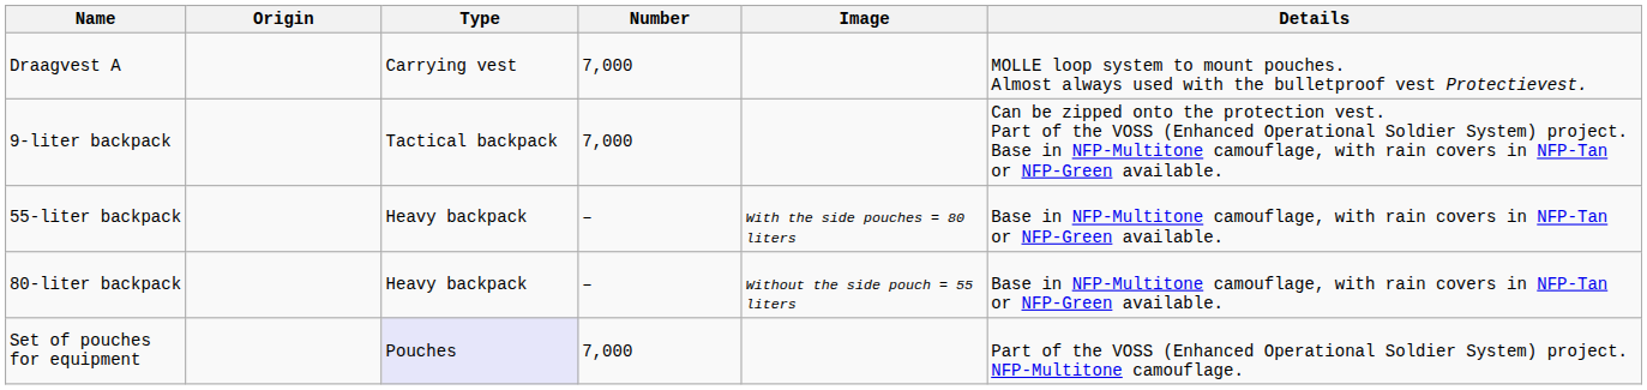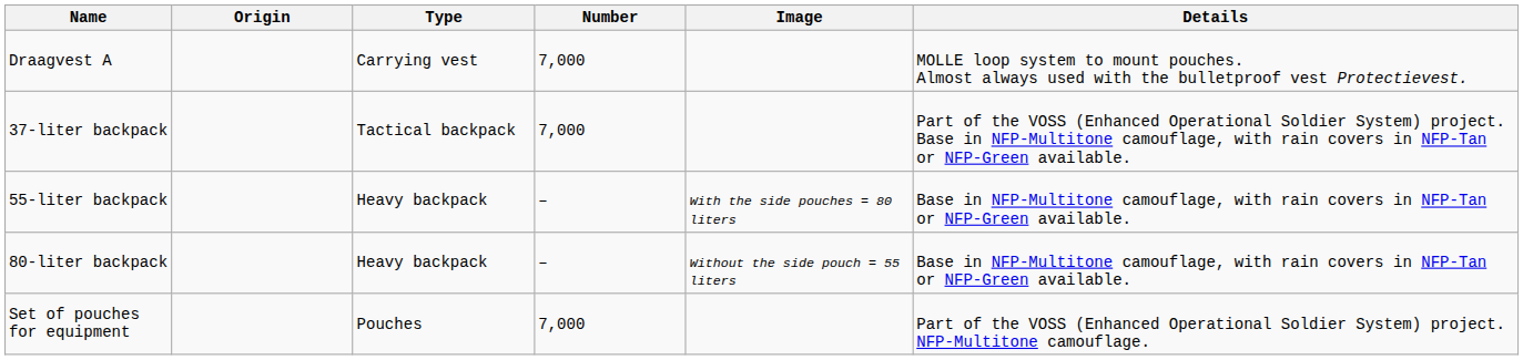 <table class="wikitable" style="margin:auto; width:100%;">
 <tr>
 <th style="text-align: center; width:11%;">Name</th>
 <th style="text-align: center; width:12%;">Origin</th>
 <th style="text-align: center; width:12%;">Type</th>
 <th style="text-align: center; width:10%;">Number</th>
 <th style="text-align: center; width:15%;">Image</th>
 <th style="text-align: center; width:40%;">Details</th>
 </tr>
 <tr>
 <td>Draagvest A</td>
 <td><small></small></td>
 <td>Carrying vest</td>
 <td>7,000</td>
 <td></td>
 <td><br>MOLLE loop system to mount pouches.<br>Almost always used with the bulletproof vest <em>Protectievest.</em></td>
 </tr>
 <tr>
-<td>9-liter backpack</td>
+<td>37-liter backpack</td>
 <td><small></small></td>
 <td>Tactical backpack</td>
 <td>7,000</td>
 <td></td>
-<td>Can be zipped onto the protection vest.<br>Part of the VOSS (Enhanced Operational Soldier System) project.<br>Base in <a href='#'>NFP-Multitone</a> camouflage, with rain covers in <a href='#'>NFP-Tan</a> or <a href='#'>NFP-Green</a> available.</td>
+<td><br>Part of the VOSS (Enhanced Operational Soldier System) project.<br>Base in <a href='#'>NFP-Multitone</a> camouflage, with rain covers in <a href='#'>NFP-Tan</a> or <a href='#'>NFP-Green</a> available.</td>
 </tr>
 <tr>
 <td>55-liter backpack</td>
 <td><small></small></td>
 <td>Heavy backpack</td>
 <td>–</td>
 <td><br><em><small>With the side pouches = 80 liters</small></em></td>
 <td><br>Base in <a href='#'>NFP-Multitone</a> camouflage, with rain covers in <a href='#'>NFP-Tan</a> or <a href='#'>NFP-Green</a> available.</td>
 </tr>
 <tr>
 <td>80-liter backpack</td>
 <td><small></small></td>
 <td>Heavy backpack</td>
 <td>–</td>
 <td><br><em><small>Without the side pouch = 55 liters</small></em></td>
 <td><br>Base in <a href='#'>NFP-Multitone</a> camouflage, with rain covers in <a href='#'>NFP-Tan</a> or <a href='#'>NFP-Green</a> available.</td>
 </tr>
 <tr>
 <td>Set of pouches for equipment</td>
 <td><small></small></td>
-<td style="background: lavender;">Pouches</td>
+<td>Pouches</td>
 <td>7,000</td>
 <td><br></td>
 <td><br>Part of the VOSS (Enhanced Operational Soldier System) project.<br><a href='#'>NFP-Multitone</a> camouflage.</td>
 </tr>
 </table>
